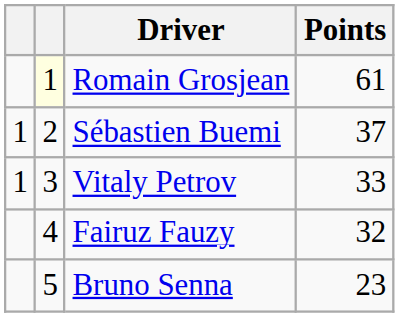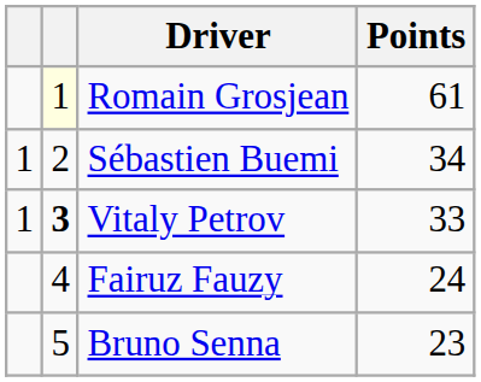 <table class="wikitable" style="font-size: 85%;">
 <tr>
 <th></th>
 <th></th>
 <th>Driver</th>
 <th>Points</th>
 </tr>
 <tr>
 <td align="left"></td>
 <td align="center" style="background: lightyellow;">1</td>
 <td> <a href='#'>Romain Grosjean</a></td>
 <td align="right">61</td>
 </tr>
 <tr>
 <td align="left"> 1</td>
 <td align="center">2</td>
 <td> <a href='#'>Sébastien Buemi</a></td>
-<td align="right">37</td>
+<td align="right">34</td>
 </tr>
 <tr>
 <td align="left"> 1</td>
-<td align="center">3</td>
+<td align="center"><strong>3</strong></td>
 <td> <a href='#'>Vitaly Petrov</a></td>
 <td align="right">33</td>
 </tr>
 <tr>
 <td align="left"></td>
 <td align="center">4</td>
 <td> <a href='#'>Fairuz Fauzy</a></td>
-<td align="right">32</td>
+<td align="right">24</td>
 </tr>
 <tr>
 <td align="left"></td>
 <td align="center">5</td>
 <td> <a href='#'>Bruno Senna</a></td>
 <td align="right">23</td>
 </tr>
 </table>
